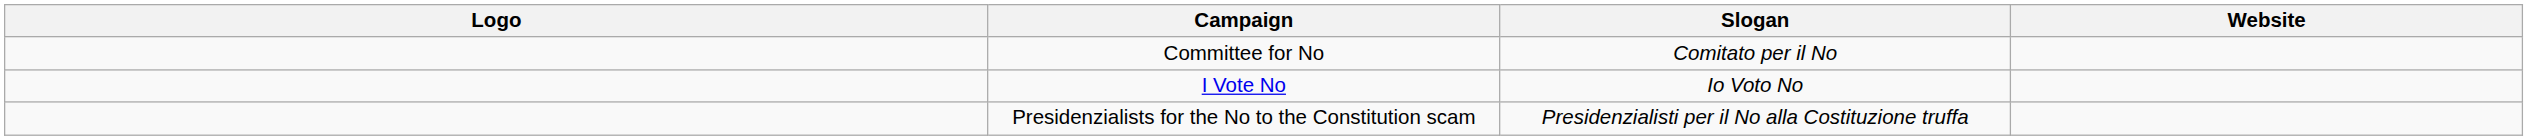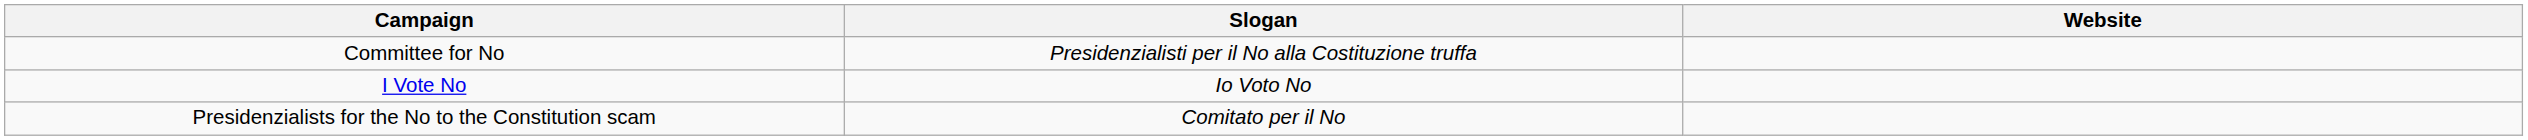 <table class="wikitable" style="text-align:center;">
 <tr>
-<th width=25%>Logo</th>
 <th width=13%>Campaign</th>
 <th width=13%>Slogan</th>
 <th width=13%>Website</th>
 </tr>
 <tr>
-<td></td>
 <td>Committee for No</td>
-<td><em>Comitato per il No</em></td>
+<td><em>Presidenzialisti per il No alla Costituzione truffa</em></td>
 <td></td>
 </tr>
 <tr>
-<td></td>
 <td><a href='#'>I Vote No</a></td>
 <td><em>Io Voto No</em></td>
 <td></td>
 </tr>
 <tr>
-<td></td>
 <td>Presidenzialists for the No to the Constitution scam</td>
-<td><em>Presidenzialisti per il No alla Costituzione truffa</em></td>
+<td><em>Comitato per il No</em></td>
 <td></td>
 </tr>
 </table>
